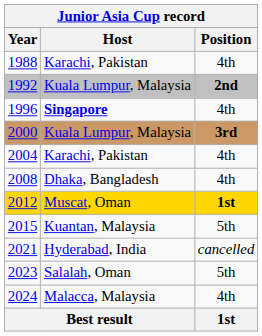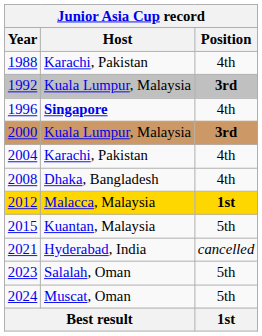 <table class="wikitable" style="text-align: center;">
 <tr>
 <th colspan=3><a href='#'>Junior Asia Cup</a> record</th>
 </tr>
 <tr>
 <th>Year</th>
 <th>Host</th>
 <th>Position</th>
 </tr>
 <tr>
 <td><a href='#'>1988</a></td>
 <td align=left> <a href='#'>Karachi</a>, Pakistan</td>
 <td>4th</td>
 </tr>
 <tr bgcolor=silver>
 <td><a href='#'>1992</a></td>
 <td align=left> <a href='#'>Kuala Lumpur</a>, Malaysia</td>
-<td><strong>2nd</strong></td>
+<td><strong>3rd</strong></td>
 </tr>
 <tr>
 <td><a href='#'>1996</a></td>
 <td align=left><strong> <a href='#'>Singapore</a></strong></td>
 <td>4th</td>
 </tr>
 <tr bgcolor=cc9966>
 <td><a href='#'>2000</a></td>
 <td align=left> <a href='#'>Kuala Lumpur</a>, Malaysia</td>
 <td><strong>3rd</strong></td>
 </tr>
 <tr>
 <td><a href='#'>2004</a></td>
 <td align=left> <a href='#'>Karachi</a>, Pakistan</td>
 <td>4th</td>
 </tr>
 <tr>
 <td><a href='#'>2008</a></td>
 <td align=left> <a href='#'>Dhaka</a>, Bangladesh</td>
 <td>4th</td>
 </tr>
 <tr bgcolor=gold>
 <td><a href='#'>2012</a></td>
-<td align=left> <a href='#'>Muscat</a>, Oman</td>
+<td align=left> <a href='#'>Malacca</a>, Malaysia</td>
 <td><strong>1st</strong></td>
 </tr>
 <tr>
 <td><a href='#'>2015</a></td>
 <td align=left> <a href='#'>Kuantan</a>, Malaysia</td>
 <td>5th</td>
 </tr>
 <tr>
 <td><a href='#'>2021</a></td>
 <td align=left> <a href='#'>Hyderabad</a>, India</td>
 <td><em>cancelled</em></td>
 </tr>
 <tr>
 <td><a href='#'>2023</a></td>
 <td align=left> <a href='#'>Salalah</a>, Oman</td>
 <td>5th</td>
 </tr>
 <tr>
 <td><a href='#'>2024</a></td>
-<td align=left> <a href='#'>Malacca</a>, Malaysia</td>
-<td>4th</td>
+<td align=left> <a href='#'>Muscat</a>, Oman</td>
+<td>5th</td>
 </tr>
 <tr>
 <th colspan=2>Best result</th>
 <th>1st</th>
 </tr>
 </table>
